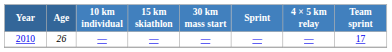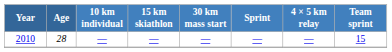 <table class="wikitable" style="font-size:95%; text-align:center; border:grey solid 1px; border-collapse:collapse; background:#ffffff;">
 <tr>
 <th style="background-color:#369; color:white; width:60px;"> Year </th>
 <th style="background-color:#369; color:white; width:40px;"> Age </th>
 <th style="background-color:#4180be; color:white; width:75px;"> 10 km <br> individual </th>
 <th style="background-color:#4180be; color:white; width:75px;"> 15 km <br> skiathlon </th>
 <th style="background-color:#4180be; color:white; width:75px;"> 30 km <br> mass start </th>
 <th style="background-color:#4180be; color:white; width:75px;"> Sprint </th>
 <th style="background-color:#4180be; color:white; width:75px;"> 4 × 5 km <br> relay </th>
 <th style="background-color:#4180be; color:white; width:75px;"> Team <br> sprint </th>
 </tr>
 <tr>
 <td><a href='#'>2010</a></td>
-<td><em>26</em></td>
+<td><em>28</em></td>
 <td><a href='#'>—</a></td>
 <td><a href='#'>—</a></td>
 <td><a href='#'>—</a></td>
 <td><a href='#'>—</a></td>
 <td><a href='#'>—</a></td>
-<td><a href='#'>17</a></td>
+<td><a href='#'>15</a></td>
 </tr>
 <tr>
 </tr>
 </table>
